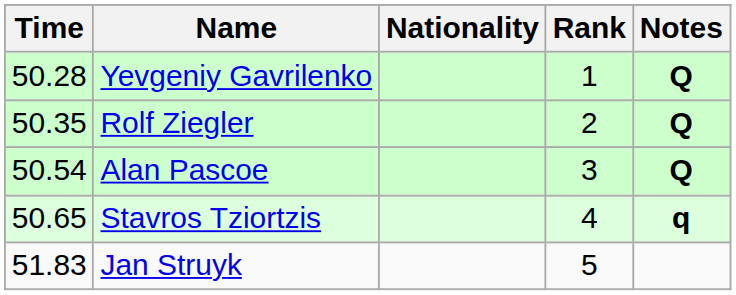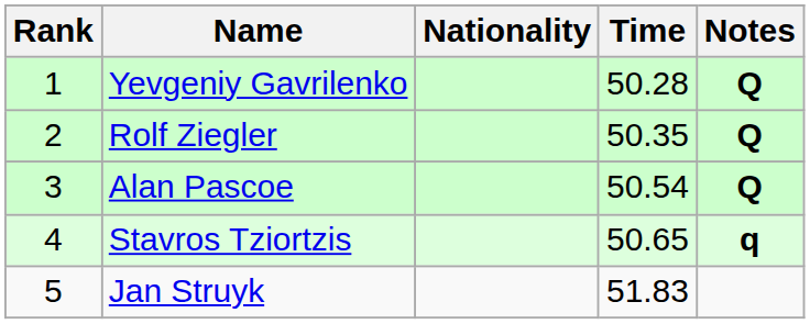 <table class="wikitable sortable" style="text-align:center">
 <tr>
-<th>Time</th>
+<th>Rank</th>
 <th>Name</th>
 <th>Nationality</th>
-<th>Rank</th>
+<th>Time</th>
 <th>Notes</th>
 </tr>
 <tr bgcolor=ccffcc>
-<td>50.28</td>
+<td>1</td>
 <td align=left><a href='#'>Yevgeniy Gavrilenko</a></td>
 <td align=left></td>
-<td>1</td>
+<td>50.28</td>
 <td><strong>Q</strong></td>
 </tr>
 <tr bgcolor=ccffcc>
-<td>50.35</td>
+<td>2</td>
 <td align=left><a href='#'>Rolf Ziegler</a></td>
 <td align=left></td>
-<td>2</td>
+<td>50.35</td>
 <td><strong>Q</strong></td>
 </tr>
 <tr bgcolor=ccffcc>
-<td>50.54</td>
+<td>3</td>
 <td align=left><a href='#'>Alan Pascoe</a></td>
 <td align=left></td>
-<td>3</td>
+<td>50.54</td>
 <td><strong>Q</strong></td>
 </tr>
 <tr bgcolor=ddffdd>
-<td>50.65</td>
+<td>4</td>
 <td align=left><a href='#'>Stavros Tziortzis</a></td>
 <td align=left></td>
-<td>4</td>
+<td>50.65</td>
 <td><strong>q</strong></td>
 </tr>
 <tr>
-<td>51.83</td>
+<td>5</td>
 <td align=left><a href='#'>Jan Struyk</a></td>
 <td align=left></td>
-<td>5</td>
+<td>51.83</td>
 <td></td>
 </tr>
 </table>
